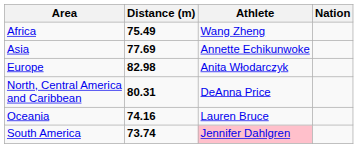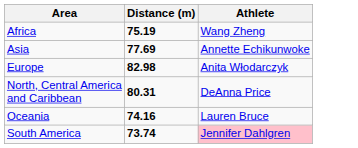 <table class="wikitable">
 <tr>
 <th>Area</th>
 <th>Distance (m)</th>
 <th>Athlete</th>
-<th>Nation</th>
 </tr>
 <tr>
 <td><a href='#'>Africa</a> </td>
-<td><strong>75.49</strong></td>
+<td><strong>75.19</strong></td>
 <td><a href='#'>Wang Zheng</a></td>
-<td></td>
 </tr>
 <tr>
 <td><a href='#'>Asia</a> </td>
 <td><strong>77.69</strong></td>
 <td><a href='#'>Annette Echikunwoke</a></td>
-<td></td>
 </tr>
 <tr>
 <td><a href='#'>Europe</a> </td>
 <td><strong>82.98</strong> </td>
 <td><a href='#'>Anita Włodarczyk</a></td>
-<td></td>
 </tr>
 <tr>
 <td><a href='#'>North, Central America<br> and Caribbean</a> </td>
 <td><strong>80.31</strong></td>
 <td><a href='#'>DeAnna Price</a></td>
-<td></td>
 </tr>
 <tr>
 <td><a href='#'>Oceania</a> </td>
 <td><strong>74.16</strong></td>
 <td><a href='#'>Lauren Bruce</a></td>
-<td></td>
 </tr>
 <tr>
 <td><a href='#'>South America</a> </td>
 <td><strong>73.74</strong></td>
 <td style="background: pink;"><a href='#'>Jennifer Dahlgren</a></td>
-<td></td>
 </tr>
 </table>
